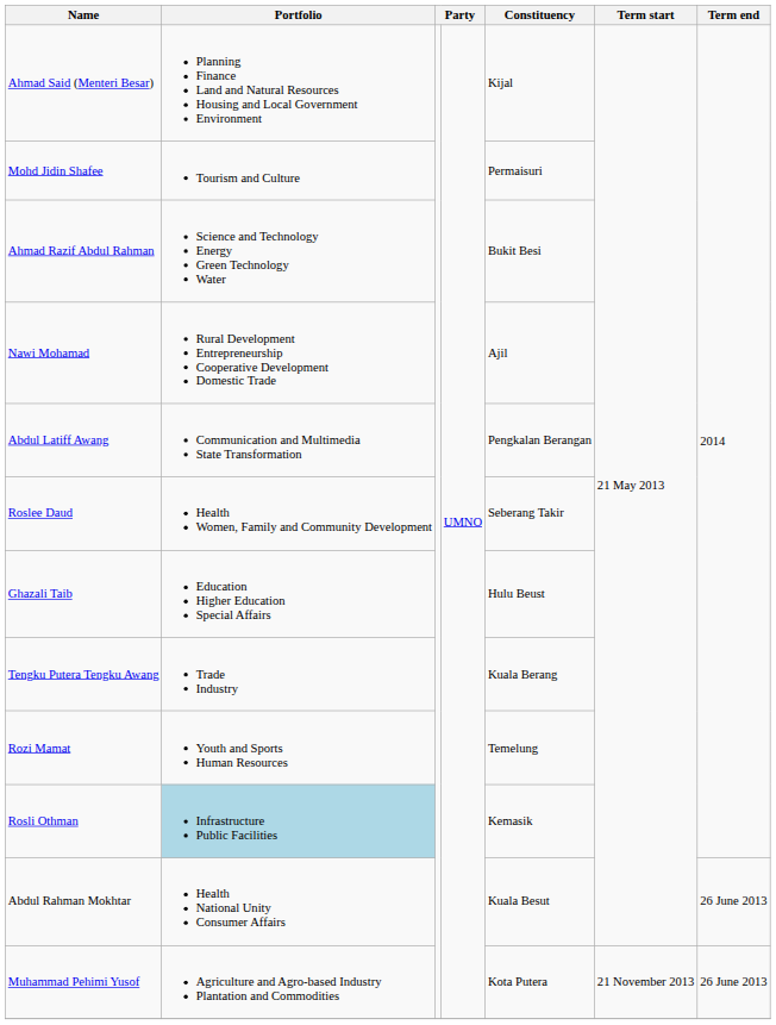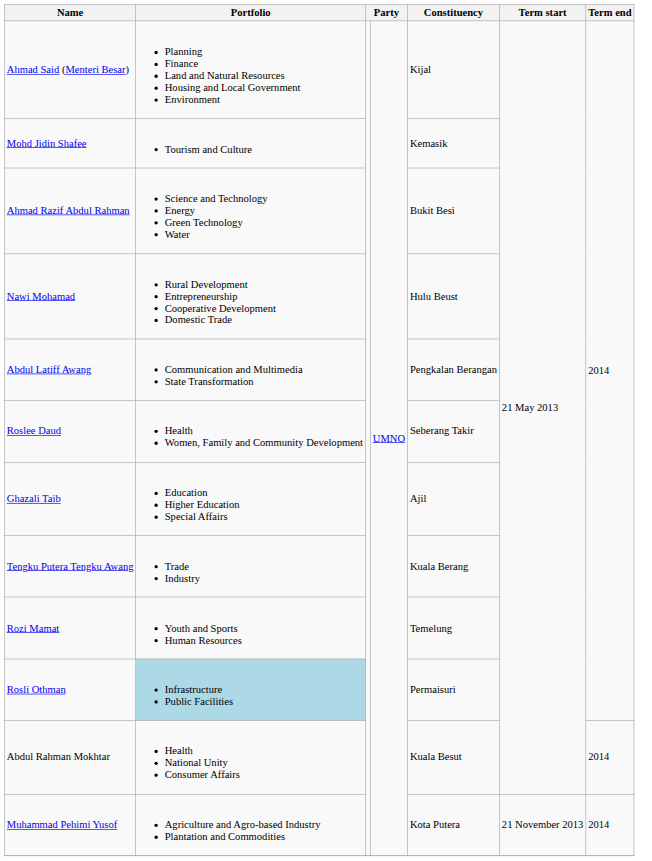 <table class="wikitable">
 <tr>
 <th>Name</th>
 <th>Portfolio</th>
 <th colspan=2>Party</th>
 <th>Constituency</th>
 <th>Term start</th>
 <th>Term end</th>
 </tr>
 <tr>
 <td><a href='#'>Ahmad Said</a> (<a href='#'>Menteri Besar</a>)</td>
 <td><br><ul><li>Planning</li><li>Finance</li><li>Land and Natural Resources</li><li>Housing and Local Government</li><li>Environment</li></ul></td>
 <td rowspan=12 bgcolor=></td>
 <td rowspan="12"><a href='#'>UMNO</a></td>
 <td>Kijal</td>
 <td rowspan="11">21 May 2013</td>
 <td rowspan="10">2014</td>
 </tr>
 <tr>
 <td><a href='#'>Mohd Jidin Shafee</a></td>
 <td><br><ul><li>Tourism and Culture</li></ul></td>
-<td>Permaisuri</td>
+<td>Kemasik</td>
 </tr>
 <tr>
 <td><a href='#'>Ahmad Razif Abdul Rahman</a></td>
 <td><br><ul><li>Science and Technology</li><li>Energy</li><li>Green Technology</li><li>Water</li></ul></td>
 <td>Bukit Besi</td>
 </tr>
 <tr>
 <td><a href='#'>Nawi Mohamad</a></td>
 <td><br><ul><li>Rural Development</li><li>Entrepreneurship</li><li>Cooperative Development</li><li>Domestic Trade</li></ul></td>
-<td>Ajil</td>
+<td>Hulu Beust</td>
 </tr>
 <tr>
 <td><a href='#'>Abdul Latiff Awang</a></td>
 <td><br><ul><li>Communication and Multimedia</li><li>State Transformation</li></ul></td>
 <td>Pengkalan Berangan</td>
 </tr>
 <tr>
 <td><a href='#'>Roslee Daud</a></td>
 <td><br><ul><li>Health</li><li>Women, Family and Community Development</li></ul></td>
 <td>Seberang Takir</td>
 </tr>
 <tr>
 <td><a href='#'>Ghazali Taib</a></td>
 <td><br><ul><li>Education</li><li>Higher Education</li><li>Special Affairs</li></ul></td>
-<td>Hulu Beust</td>
+<td>Ajil</td>
 </tr>
 <tr>
 <td><a href='#'>Tengku Putera Tengku Awang</a></td>
 <td><br><ul><li>Trade</li><li>Industry</li></ul></td>
 <td>Kuala Berang</td>
 </tr>
 <tr>
 <td><a href='#'>Rozi Mamat</a></td>
 <td><br><ul><li>Youth and Sports</li><li>Human Resources</li></ul></td>
 <td>Temelung</td>
 </tr>
 <tr>
 <td><a href='#'>Rosli Othman</a></td>
 <td style="background: lightblue;"><br><ul><li>Infrastructure</li><li>Public Facilities</li></ul></td>
-<td>Kemasik</td>
+<td>Permaisuri</td>
 </tr>
 <tr>
 <td>Abdul Rahman Mokhtar</td>
 <td><br><ul><li>Health</li><li>National Unity</li><li>Consumer Affairs</li></ul></td>
 <td>Kuala Besut</td>
-<td>26 June 2013</td>
+<td>2014</td>
 </tr>
 <tr>
 <td><a href='#'>Muhammad Pehimi Yusof</a></td>
 <td><br><ul><li>Agriculture and Agro-based Industry</li><li>Plantation and Commodities</li></ul></td>
 <td>Kota Putera</td>
 <td>21 November 2013</td>
-<td>26 June 2013</td>
+<td>2014</td>
 </tr>
 <tr>
 </tr>
 </table>
